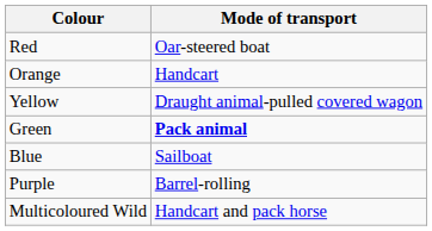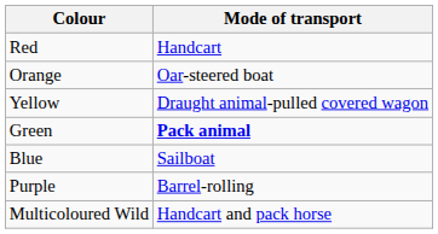 <table class="wikitable">
 <tr>
 <th>Colour</th>
 <th>Mode of transport</th>
 </tr>
 <tr>
 <td>Red</td>
-<td><a href='#'>Oar</a>-steered boat </td>
+<td><a href='#'>Handcart</a> </td>
 </tr>
 <tr>
 <td>Orange</td>
-<td><a href='#'>Handcart</a> </td>
+<td><a href='#'>Oar</a>-steered boat </td>
 </tr>
 <tr>
 <td>Yellow</td>
 <td><a href='#'>Draught animal</a>-pulled <a href='#'>covered wagon</a> </td>
 </tr>
 <tr>
 <td>Green</td>
 <td><strong><a href='#'>Pack animal</a> </strong></td>
 </tr>
 <tr>
 <td>Blue</td>
 <td><a href='#'>Sailboat</a> </td>
 </tr>
 <tr>
 <td>Purple</td>
 <td><a href='#'>Barrel</a>-rolling </td>
 </tr>
 <tr>
 <td>Multicoloured Wild</td>
 <td><a href='#'>Handcart</a> and <a href='#'>pack horse</a> </td>
 </tr>
 </table>
